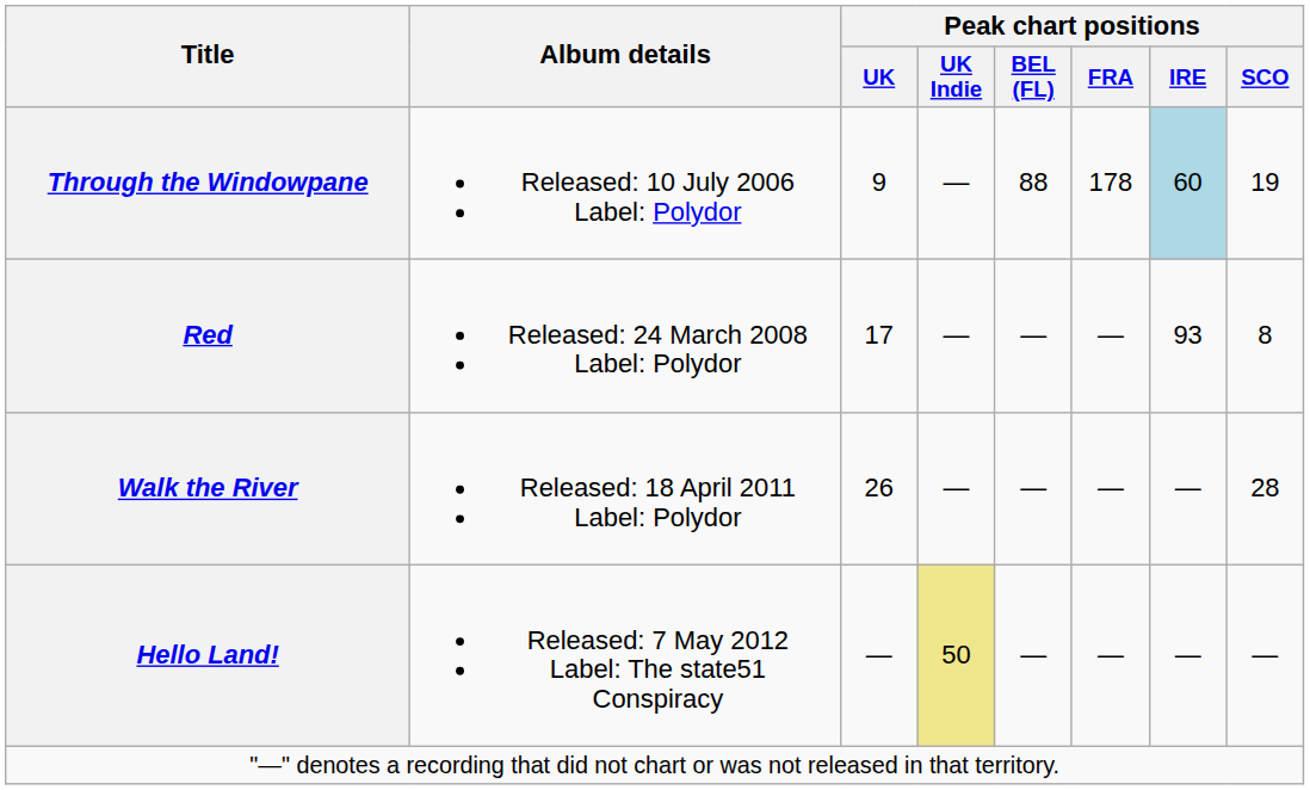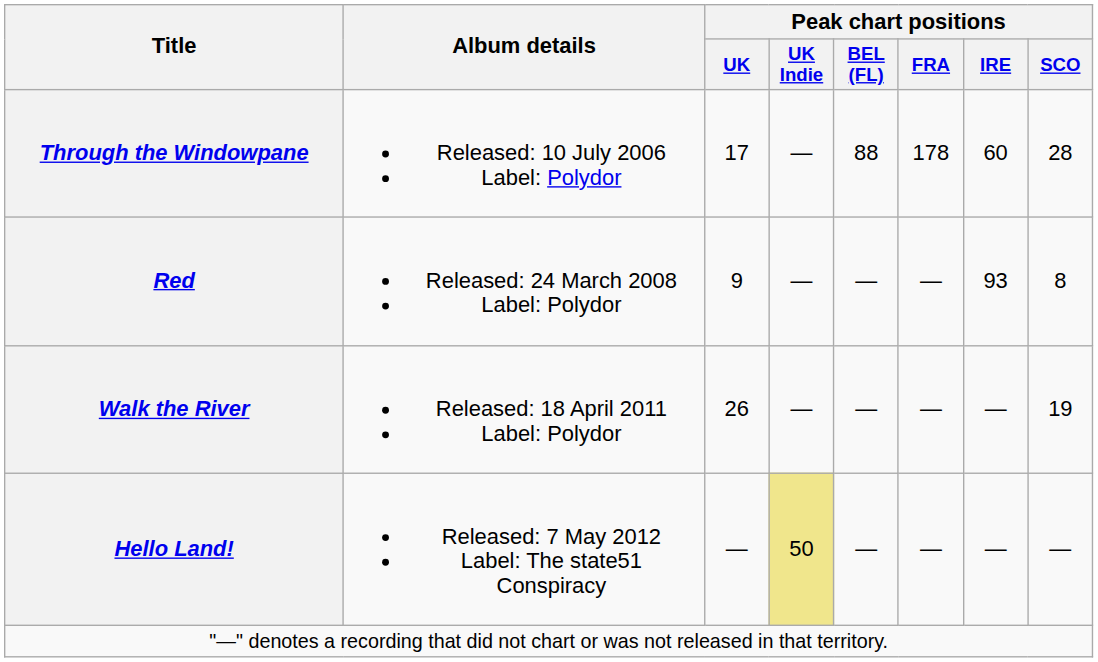 <table class="wikitable plainrowheaders" style="text-align:center;" border="1">
 <tr>
 <th scope="col" rowspan="2" style="width:15em;">Title</th>
 <th scope="col" rowspan="2" style="width:16em;">Album details</th>
 <th scope="col" colspan="6">Peak chart positions</th>
 </tr>
 <tr>
 <th scope="col" style="width:3em;font-size:85%;"><a href='#'>UK</a><br></th>
 <th scope="col" style="width:3em;font-size:85%;"><a href='#'>UK<br>Indie</a><br></th>
 <th scope="col" style="width:3em;font-size:85%;"><a href='#'>BEL<br>(FL)</a><br></th>
 <th scope="col" style="width:3em;font-size:85%;"><a href='#'>FRA</a><br></th>
 <th scope="col" style="width:3em;font-size:85%;"><a href='#'>IRE</a><br></th>
 <th scope="col" style="width:3em;font-size:85%;"><a href='#'>SCO</a><br></th>
 </tr>
 <tr>
 <th scope="row"><em><a href='#'>Through the Windowpane</a></em></th>
 <td><br><ul><li>Released: 10 July 2006</li><li>Label: <a href='#'>Polydor</a></li></ul></td>
-<td>9</td>
+<td>17</td>
 <td>—</td>
 <td>88</td>
 <td>178</td>
-<td style="background: lightblue;">60</td>
-<td>19</td>
+<td>60</td>
+<td>28</td>
 </tr>
 <tr>
 <th scope="row"><em><a href='#'>Red</a></em></th>
 <td><br><ul><li>Released: 24 March 2008</li><li>Label: Polydor</li></ul></td>
-<td>17</td>
+<td>9</td>
 <td>—</td>
 <td>—</td>
 <td>—</td>
 <td>93</td>
 <td>8</td>
 </tr>
 <tr>
 <th scope="row"><em><a href='#'>Walk the River</a></em></th>
 <td><br><ul><li>Released: 18 April 2011</li><li>Label: Polydor</li></ul></td>
 <td>26</td>
 <td>—</td>
 <td>—</td>
 <td>—</td>
 <td>—</td>
-<td>28</td>
+<td>19</td>
 </tr>
 <tr>
 <th scope="row"><em><a href='#'>Hello Land!</a></em></th>
 <td><br><ul><li>Released: 7 May 2012</li><li>Label: The state51 Conspiracy</li></ul></td>
 <td>—</td>
 <td style="background: khaki;">50</td>
 <td>—</td>
 <td>—</td>
 <td>—</td>
 <td>—</td>
 </tr>
 <tr>
 <td colspan="13" style="font-size:90%">"—" denotes a recording that did not chart or was not released in that territory.</td>
 </tr>
 </table>
